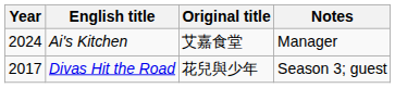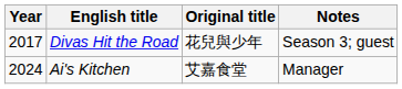 <table class="wikitable sortable">
 <tr>
 <th>Year</th>
 <th>English title</th>
 <th>Original title</th>
 <th class="unsortable">Notes</th>
 </tr>
 <tr>
+<td>2017</td>
+<td><em><a href='#'>Divas Hit the Road</a></em></td>
+<td>花兒與少年</td>
+<td>Season 3; guest</td>
+</tr>
+<tr>
 <td>2024</td>
 <td><em>Ai's Kitchen</em></td>
 <td>艾嘉食堂</td>
 <td>Manager</td>
 </tr>
-<tr>
-<td>2017</td>
-<td><em><a href='#'>Divas Hit the Road</a></em></td>
-<td>花兒與少年</td>
-<td>Season 3; guest</td>
-</tr>
 </table>
